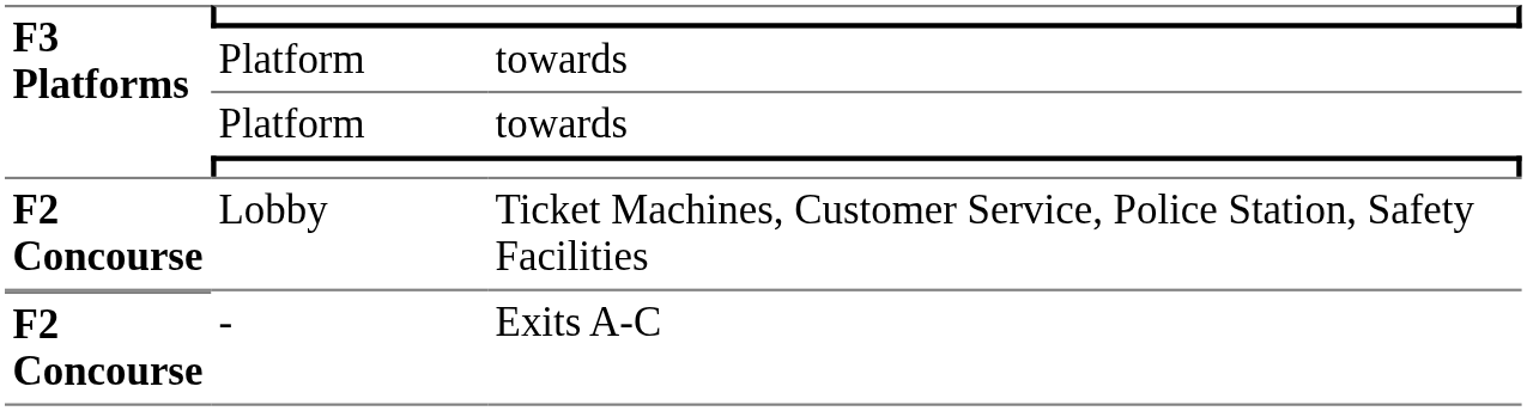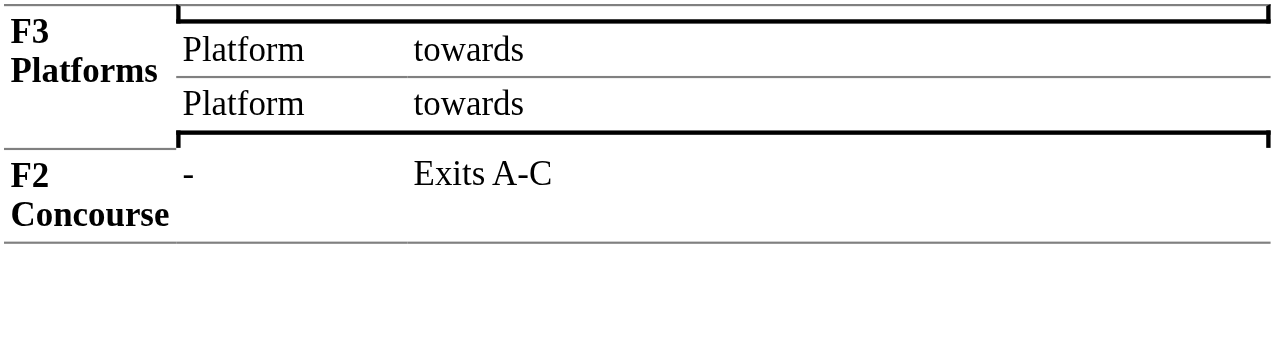 <table border=0 cellspacing=0 cellpadding=3>
 <tr>
 <td style="border-top:solid 1px gray;" rowspan=4 width=50 valign=top><strong>F3<br>Platforms</strong></td>
 <td style="border-right:solid 2px black;border-left:solid 2px black;border-bottom:solid 2px black;border-top:solid 1px gray;text-align:center;" colspan=2></td>
 </tr>
 <tr>
 <td style="border-bottom:solid 1px gray;" width=100>Platform </td>
 <td style="border-bottom:solid 1px gray;" width=390>  towards  </td>
 </tr>
 <tr>
 <td>Platform </td>
 <td> towards   </td>
 </tr>
 <tr>
 <td style="border-top:solid 2px black;border-right:solid 2px black;border-left:solid 2px black;text-align:center;" colspan=2></td>
 </tr>
 <tr>
 <td style="border-bottom:solid 1px gray; border-top:solid 1px gray;" valign=top><strong>F2<br>Concourse</strong></td>
-<td style="border-bottom:solid 1px gray; border-top:solid 1px gray;" valign=top>Lobby</td>
-<td style="border-bottom:solid 1px gray; border-top:solid 1px gray;" valign=top>Ticket Machines, Customer Service, Police Station, Safety Facilities</td>
-</tr>
-<tr>
-<td style="border-bottom:solid 1px gray; border-top:solid 1px gray;" valign=top><strong>F2<br>Concourse</strong></td>
 <td style="border-bottom:solid 1px gray;" valign=top>-</td>
 <td style="border-bottom:solid 1px gray;" valign=top>Exits A-C</td>
 </tr>
 </table>
